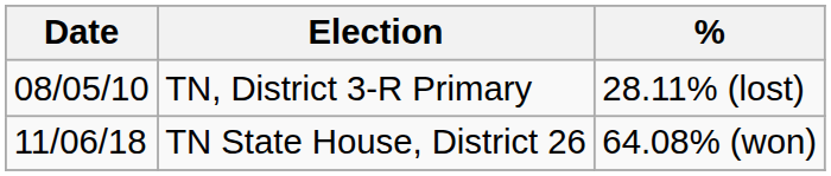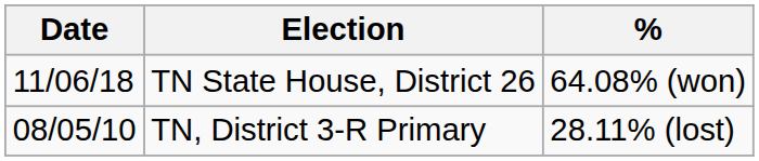 <table class="wikitable">
 <tr>
 <th>Date</th>
 <th>Election</th>
 <th>%</th>
 </tr>
 <tr>
+<td>11/06/18</td>
+<td>TN State House, District 26</td>
+<td>64.08% (won)</td>
+</tr>
+<tr>
 <td>08/05/10</td>
 <td>TN, District 3-R Primary</td>
 <td>28.11% (lost)</td>
 </tr>
-<tr>
-<td>11/06/18</td>
-<td>TN State House, District 26</td>
-<td>64.08% (won)</td>
-</tr>
 </table>
